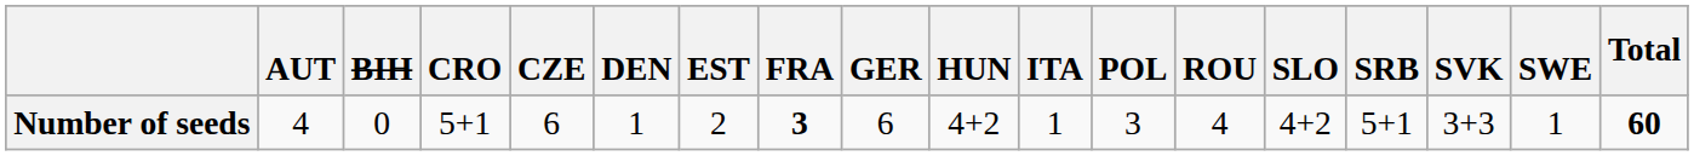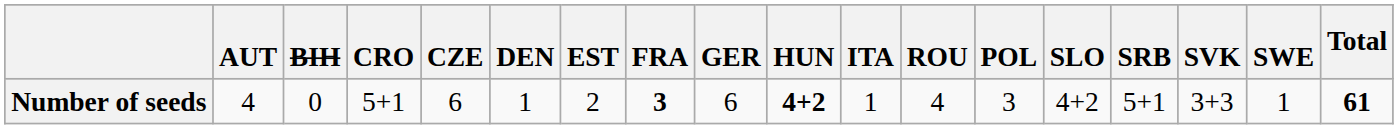 <table class="wikitable">
 <tr>
 <th></th>
 <th> <br>AUT</th>
 <th> <br><s>BIH</s></th>
 <th> <br>CRO</th>
 <th> <br>CZE</th>
 <th> <br>DEN</th>
 <th> <br>EST</th>
 <th> <br>FRA</th>
 <th> <br>GER</th>
 <th> <br>HUN</th>
 <th> <br>ITA</th>
+<th> <br>ROU</th>
 <th> <br>POL</th>
-<th> <br>ROU</th>
 <th> <br>SLO</th>
 <th> <br>SRB</th>
 <th> <br>SVK</th>
 <th> <br>SWE</th>
 <th>Total</th>
 </tr>
 <tr align="center">
 <th>Number of seeds</th>
 <td>4</td>
 <td><abbr>0</abbr></td>
 <td>5+1</td>
 <td>6</td>
 <td>1</td>
 <td>2</td>
 <td><strong>3</strong></td>
 <td>6</td>
-<td>4+2</td>
+<td><strong>4+2</strong></td>
 <td>1</td>
+<td>4</td>
 <td>3</td>
-<td>4</td>
 <td>4+2</td>
 <td>5+1</td>
 <td>3+3</td>
 <td>1</td>
-<td><strong>60</strong></td>
+<td><strong>61</strong></td>
 </tr>
 </table>
